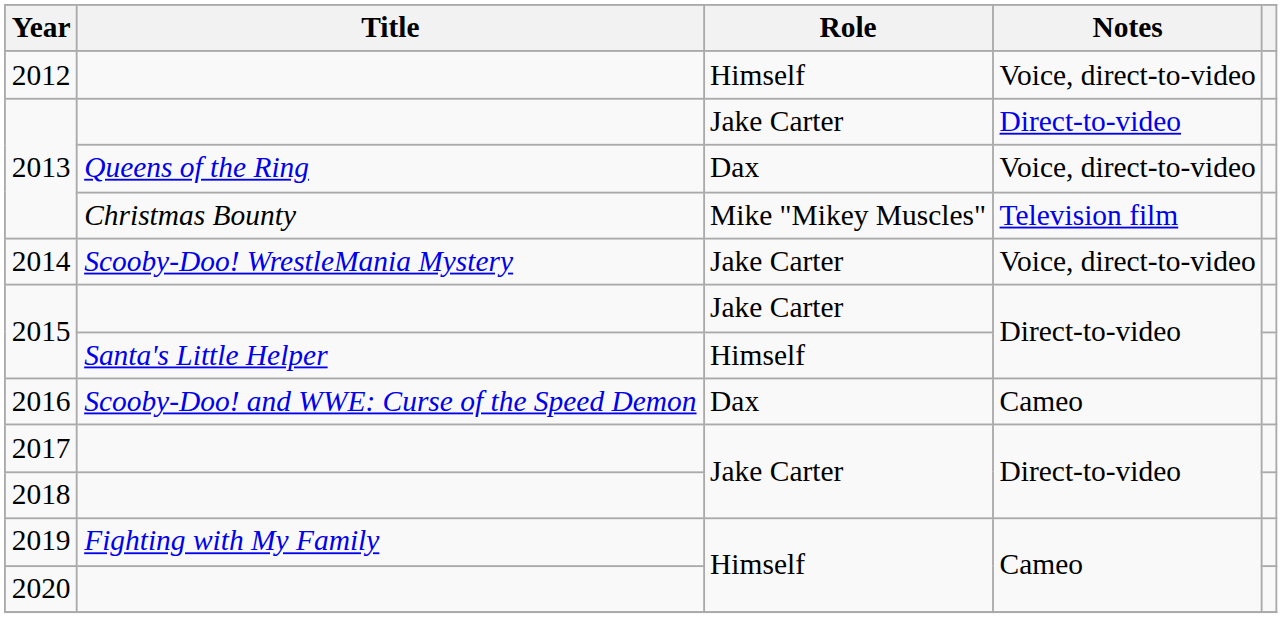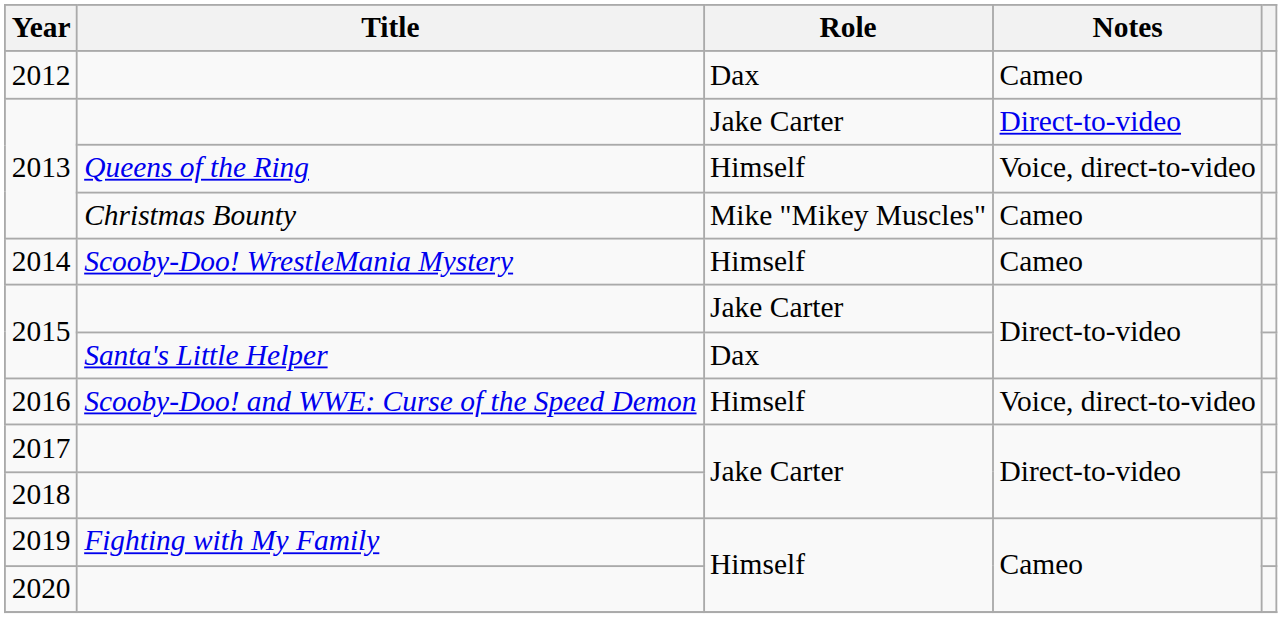 <table class="wikitable sortable plainrowheaders">
 <tr>
 <th scope="col">Year</th>
 <th scope="col">Title</th>
 <th scope="col">Role</th>
 <th scope="col" class="unsortable">Notes</th>
 <th scope="col" class="unsortable"></th>
 </tr>
 <tr>
 <td>2012</td>
 <td><em></em></td>
-<td>Himself</td>
-<td>Voice, direct-to-video</td>
+<td>Dax</td>
+<td>Cameo</td>
 <td></td>
 </tr>
 <tr>
 <td rowspan="3">2013</td>
 <td><em></em></td>
 <td>Jake Carter</td>
 <td><a href='#'>Direct-to-video</a></td>
 <td></td>
 </tr>
 <tr>
 <td><em><a href='#'>Queens of the Ring</a></em></td>
-<td>Dax</td>
+<td>Himself</td>
 <td>Voice, direct-to-video</td>
 <td></td>
 </tr>
 <tr>
 <td><em>Christmas Bounty</em></td>
 <td>Mike "Mikey Muscles"</td>
-<td><a href='#'>Television film</a></td>
+<td>Cameo</td>
 <td></td>
 </tr>
 <tr>
 <td>2014</td>
 <td><em><a href='#'>Scooby-Doo! WrestleMania Mystery</a></em></td>
-<td>Jake Carter</td>
-<td>Voice, direct-to-video</td>
+<td>Himself</td>
+<td>Cameo</td>
 <td></td>
 </tr>
 <tr>
 <td rowspan="2">2015</td>
 <td><em></em></td>
 <td>Jake Carter</td>
 <td rowspan="2">Direct-to-video</td>
 <td></td>
 </tr>
 <tr>
 <td><em><a href='#'>Santa's Little Helper</a></em></td>
-<td>Himself</td>
+<td>Dax</td>
 <td></td>
 </tr>
 <tr>
 <td>2016</td>
 <td><em><a href='#'>Scooby-Doo! and WWE: Curse of the Speed Demon</a></em></td>
-<td>Dax</td>
-<td>Cameo</td>
+<td>Himself</td>
+<td>Voice, direct-to-video</td>
 <td></td>
 </tr>
 <tr>
 <td>2017</td>
 <td><em></em></td>
 <td rowspan="2">Jake Carter</td>
 <td rowspan="2">Direct-to-video</td>
 <td></td>
 </tr>
 <tr>
 <td>2018</td>
 <td><em></em></td>
 <td></td>
 </tr>
 <tr>
 <td>2019</td>
 <td><em><a href='#'>Fighting with My Family</a></em></td>
 <td rowspan="2">Himself</td>
 <td rowspan="2">Cameo</td>
 <td></td>
 </tr>
 <tr>
 <td>2020</td>
 <td><em></em></td>
 <td></td>
 </tr>
 <tr>
 </tr>
 </table>
